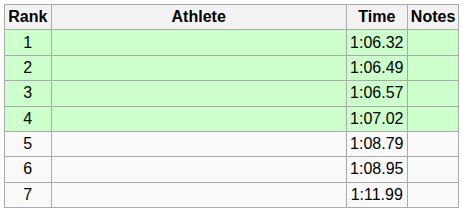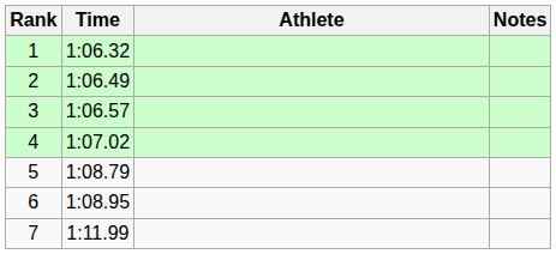 <table class="wikitable" style="text-align:center">
 <tr>
 <th>Rank</th>
+<th>Time</th>
 <th Style="width:18em">Athlete</th>
-<th>Time</th>
 <th>Notes</th>
 </tr>
 <tr style="background:#cfc">
 <td>1</td>
+<td>1:06.32</td>
 <td style="text-align:left"></td>
-<td>1:06.32</td>
 <td></td>
 </tr>
 <tr style="background:#cfc">
 <td>2</td>
+<td>1:06.49</td>
 <td style="text-align:left"></td>
-<td>1:06.49</td>
 <td></td>
 </tr>
 <tr style="background:#cfc">
 <td>3</td>
+<td>1:06.57</td>
 <td style="text-align:left"></td>
-<td>1:06.57</td>
 <td></td>
 </tr>
 <tr style="background:#cfc">
 <td>4</td>
+<td>1:07.02</td>
 <td style="text-align:left"></td>
-<td>1:07.02</td>
 <td></td>
 </tr>
 <tr>
 <td>5</td>
+<td>1:08.79</td>
 <td style="text-align:left"></td>
-<td>1:08.79</td>
 <td></td>
 </tr>
 <tr>
 <td>6</td>
+<td>1:08.95</td>
 <td style="text-align:left"></td>
-<td>1:08.95</td>
 <td></td>
 </tr>
 <tr>
 <td>7</td>
+<td>1:11.99</td>
 <td style="text-align:left"></td>
-<td>1:11.99</td>
 <td></td>
 </tr>
 </table>
